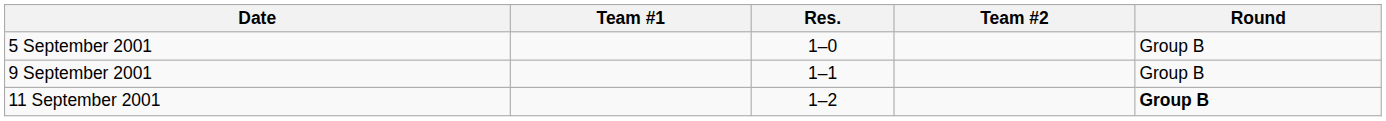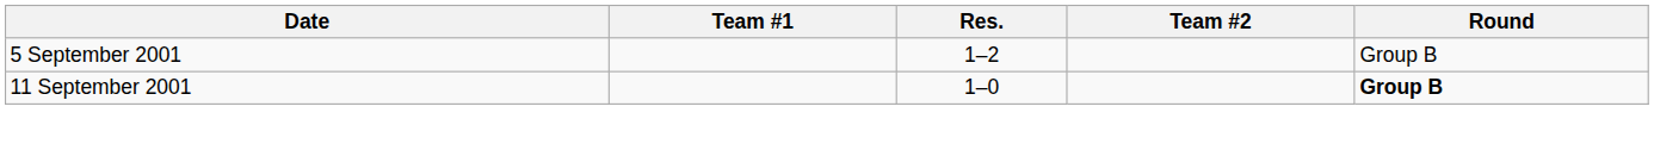 <table class="wikitable sortable"  style="text-align:left; width:100%;">
 <tr>
 <th>Date</th>
 <th>Team #1</th>
 <th>Res.</th>
 <th>Team #2</th>
 <th>Round</th>
 </tr>
 <tr>
 <td>5 September 2001</td>
 <td style="text-align:center;"></td>
-<td style="text-align:center;">1–0</td>
-<td></td>
-<td>Group B</td>
-</tr>
-<tr>
-<td>9 September 2001</td>
-<td style="text-align:center;"></td>
-<td style="text-align:center;">1–1</td>
+<td style="text-align:center;">1–2</td>
 <td></td>
 <td>Group B</td>
 </tr>
 <tr>
 <td>11 September 2001</td>
 <td style="text-align:center;"></td>
-<td style="text-align:center;">1–2</td>
+<td style="text-align:center;">1–0</td>
 <td></td>
 <td><strong>Group B</strong></td>
 </tr>
 </table>
